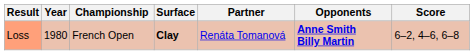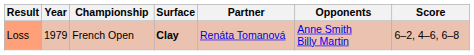 <table class="sortable wikitable">
 <tr>
 <th style="width:40px">Result</th>
 <th style="width:30px">Year</th>
 <th style="width:120px">Championship</th>
 <th style="width:50px">Surface</th>
 <th style="width:140px">Partner</th>
 <th style="width:140px">Opponents</th>
 <th style="width:110px" class="unsortable">Score</th>
 </tr>
 <tr style="background:#ebc2af;">
 <td style="background:#ffa07a;">Loss</td>
-<td>1980</td>
+<td>1979</td>
 <td>French Open</td>
 <td><strong>Clay</strong></td>
 <td> <a href='#'>Renáta Tomanová</a></td>
-<td><strong> <a href='#'>Anne Smith</a><br> <a href='#'>Billy Martin</a></strong></td>
+<td> <a href='#'>Anne Smith</a><br> <a href='#'>Billy Martin</a></td>
 <td>6–2, 4–6, 6–8</td>
 </tr>
 </table>
